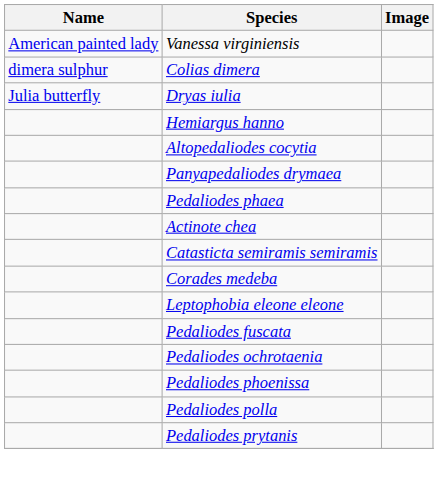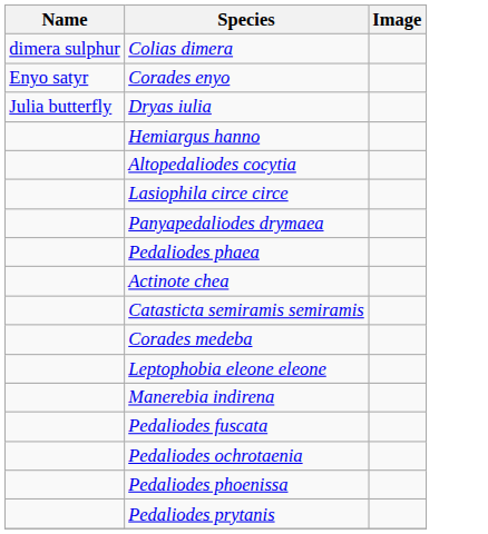 <table class="wikitable sortable mw-collapsible mw-collapsed">
 <tr>
 <th>Name</th>
 <th>Species</th>
 <th>Image</th>
 </tr>
 <tr>
-<td><a href='#'>American painted lady</a></td>
-<td><em>Vanessa virginiensis</em></td>
+<td><a href='#'>dimera sulphur</a></td>
+<td><em><a href='#'>Colias dimera</a></em></td>
 <td></td>
 </tr>
 <tr>
-<td><a href='#'>dimera sulphur</a></td>
-<td><em><a href='#'>Colias dimera</a></em></td>
+<td><a href='#'>Enyo satyr</a></td>
+<td><em><a href='#'>Corades enyo</a></em></td>
 <td></td>
 </tr>
 <tr>
 <td><a href='#'>Julia butterfly</a></td>
 <td><em><a href='#'>Dryas iulia</a></em></td>
 <td></td>
 </tr>
 <tr>
 <td></td>
 <td><em><a href='#'>Hemiargus hanno</a></em></td>
 <td></td>
 </tr>
 <tr>
 <td></td>
 <td><em><a href='#'>Altopedaliodes cocytia</a></em></td>
+<td></td>
+</tr>
+<tr>
+<td></td>
+<td><em><a href='#'>Lasiophila circe circe</a></em></td>
 <td></td>
 </tr>
 <tr>
 <td></td>
 <td><em><a href='#'>Panyapedaliodes drymaea</a></em></td>
 <td></td>
 </tr>
 <tr>
 <td></td>
 <td><em><a href='#'>Pedaliodes phaea</a></em></td>
 <td></td>
 </tr>
 <tr>
 <td></td>
 <td><em><a href='#'>Actinote chea</a></em></td>
 <td></td>
 </tr>
 <tr>
 <td></td>
 <td><em><a href='#'>Catasticta semiramis semiramis</a></em></td>
 <td></td>
 </tr>
 <tr>
 <td></td>
 <td><em><a href='#'>Corades medeba</a></em></td>
 <td></td>
 </tr>
 <tr>
 <td></td>
 <td><em><a href='#'>Leptophobia eleone eleone </a></em></td>
 <td></td>
 </tr>
 <tr>
 <td></td>
+<td><em><a href='#'>Manerebia indirena</a></em></td>
+<td></td>
+</tr>
+<tr>
+<td></td>
 <td><em><a href='#'>Pedaliodes fuscata</a></em></td>
 <td></td>
 </tr>
 <tr>
 <td></td>
 <td><em><a href='#'>Pedaliodes ochrotaenia</a></em></td>
 <td></td>
 </tr>
 <tr>
 <td></td>
 <td><em><a href='#'>Pedaliodes phoenissa</a></em></td>
 <td></td>
 </tr>
 <tr>
 <td></td>
-<td><em><a href='#'>Pedaliodes polla</a></em></td>
-<td></td>
-</tr>
-<tr>
-<td></td>
 <td><em><a href='#'>Pedaliodes prytanis</a></em></td>
 <td></td>
 </tr>
 <tr>
 </tr>
 </table>
